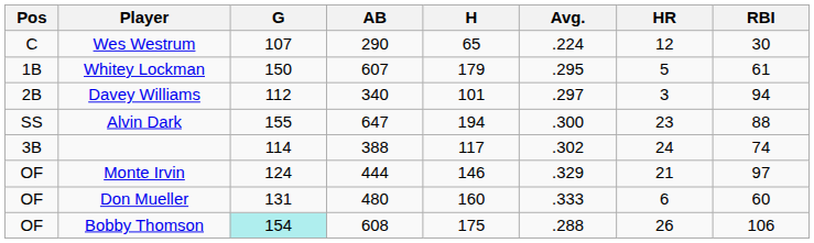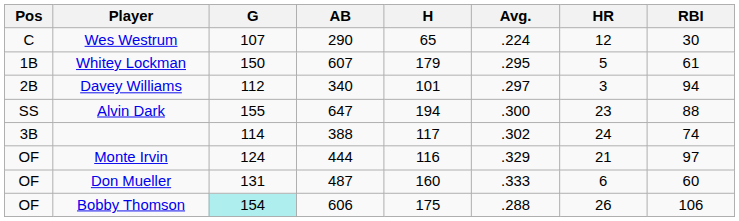 <table class="wikitable sortable">
 <tr>
 <th bgcolor="#DDDDFF" width="5%">Pos</th>
 <th bgcolor="#DDDDFF" width="16%">Player</th>
 <th bgcolor="#DDDDFF" width="9%">G</th>
 <th bgcolor="#DDDDFF" width="9%">AB</th>
 <th bgcolor="#DDDDFF" width="9%">H</th>
 <th bgcolor="#DDDDFF" width="9%">Avg.</th>
 <th bgcolor="#DDDDFF" width="9%">HR</th>
 <th bgcolor="#DDDDFF" width="9%">RBI</th>
 </tr>
 <tr align="center">
 <td>C</td>
 <td><a href='#'>Wes Westrum</a></td>
 <td>107</td>
 <td>290</td>
 <td>65</td>
 <td>.224</td>
 <td>12</td>
 <td>30</td>
 </tr>
 <tr align="center">
 <td>1B</td>
 <td><a href='#'>Whitey Lockman</a></td>
 <td>150</td>
 <td>607</td>
 <td>179</td>
 <td>.295</td>
 <td>5</td>
 <td>61</td>
 </tr>
 <tr align="center">
 <td>2B</td>
 <td><a href='#'>Davey Williams</a></td>
 <td>112</td>
 <td>340</td>
 <td>101</td>
 <td>.297</td>
 <td>3</td>
 <td>94</td>
 </tr>
 <tr align="center">
 <td>SS</td>
 <td><a href='#'>Alvin Dark</a></td>
 <td>155</td>
 <td>647</td>
 <td>194</td>
 <td>.300</td>
 <td>23</td>
 <td>88</td>
 </tr>
 <tr align="center">
 <td>3B</td>
 <td></td>
 <td>114</td>
 <td>388</td>
 <td>117</td>
 <td>.302</td>
 <td>24</td>
 <td>74</td>
 </tr>
 <tr align="center">
 <td>OF</td>
 <td><a href='#'>Monte Irvin</a></td>
 <td>124</td>
 <td>444</td>
-<td>146</td>
+<td>116</td>
 <td>.329</td>
 <td>21</td>
 <td>97</td>
 </tr>
 <tr align="center">
 <td>OF</td>
 <td><a href='#'>Don Mueller</a></td>
 <td>131</td>
-<td>480</td>
+<td>487</td>
 <td>160</td>
 <td>.333</td>
 <td>6</td>
 <td>60</td>
 </tr>
 <tr align="center">
 <td>OF</td>
 <td><a href='#'>Bobby Thomson</a></td>
 <td style="background: paleturquoise;">154</td>
-<td>608</td>
+<td>606</td>
 <td>175</td>
 <td>.288</td>
 <td>26</td>
 <td>106</td>
 </tr>
 </table>
